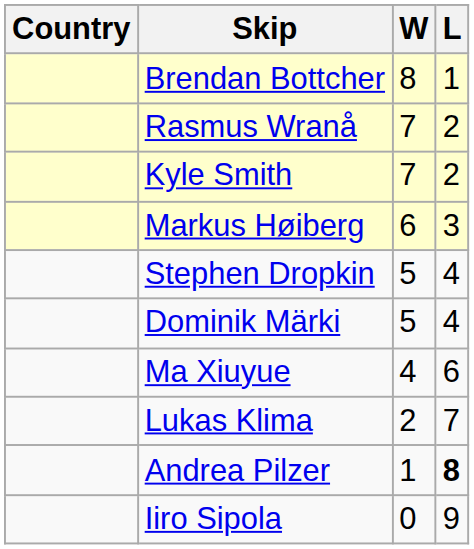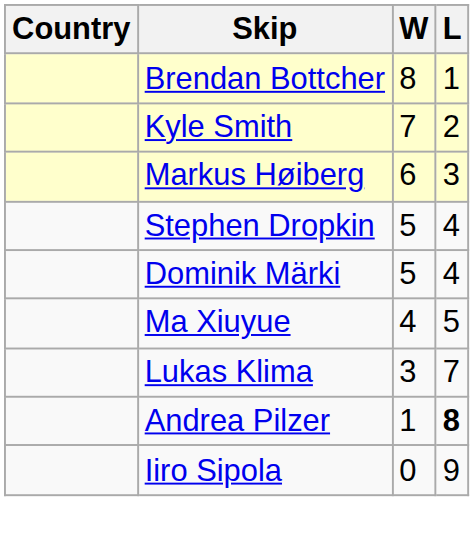 <table class=wikitable>
 <tr>
 <th>Country</th>
 <th>Skip</th>
 <th>W</th>
 <th>L</th>
 </tr>
 <tr bgcolor=#ffffcc>
 <td></td>
 <td><a href='#'>Brendan Bottcher</a></td>
 <td>8</td>
 <td>1</td>
-</tr>
-<tr bgcolor=#ffffcc>
-<td></td>
-<td><a href='#'>Rasmus Wranå</a></td>
-<td>7</td>
-<td>2</td>
 </tr>
 <tr bgcolor=#ffffcc>
 <td></td>
 <td><a href='#'>Kyle Smith</a></td>
 <td>7</td>
 <td>2</td>
 </tr>
 <tr bgcolor=#ffffcc>
 <td></td>
 <td><a href='#'>Markus Høiberg</a></td>
 <td>6</td>
 <td>3</td>
 </tr>
 <tr>
 <td></td>
 <td><a href='#'>Stephen Dropkin</a></td>
 <td>5</td>
 <td>4</td>
 </tr>
 <tr>
 <td></td>
 <td><a href='#'>Dominik Märki</a></td>
 <td>5</td>
 <td>4</td>
 </tr>
 <tr>
 <td></td>
 <td><a href='#'>Ma Xiuyue</a></td>
 <td>4</td>
-<td>6</td>
+<td>5</td>
 </tr>
 <tr>
 <td></td>
 <td><a href='#'>Lukas Klima</a></td>
-<td>2</td>
+<td>3</td>
 <td>7</td>
 </tr>
 <tr>
 <td></td>
 <td><a href='#'>Andrea Pilzer</a></td>
 <td>1</td>
 <td><strong>8</strong></td>
 </tr>
 <tr>
 <td></td>
 <td><a href='#'>Iiro Sipola</a></td>
 <td>0</td>
 <td>9</td>
 </tr>
 </table>
